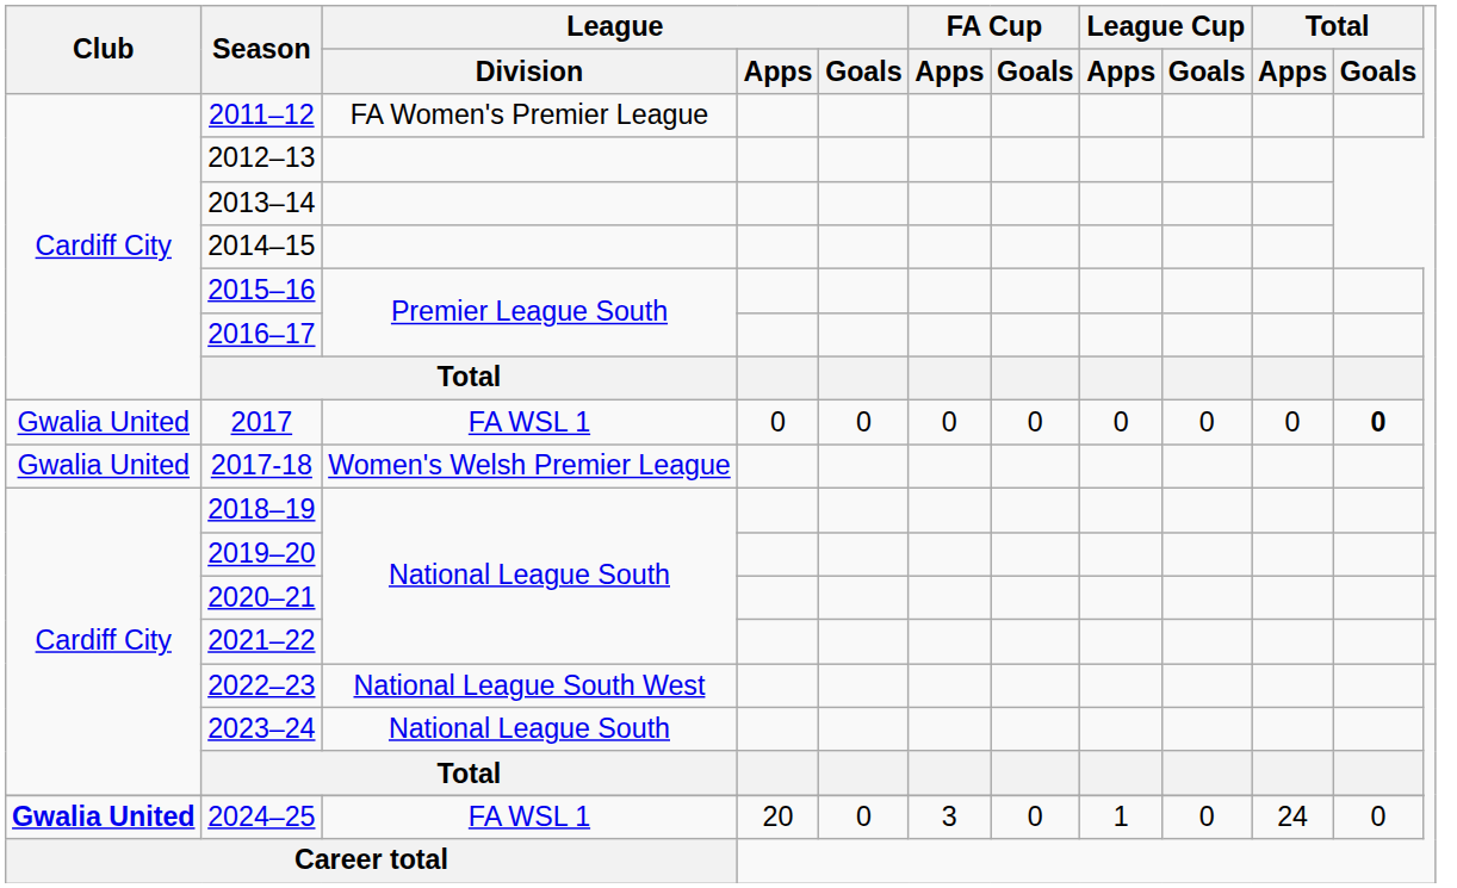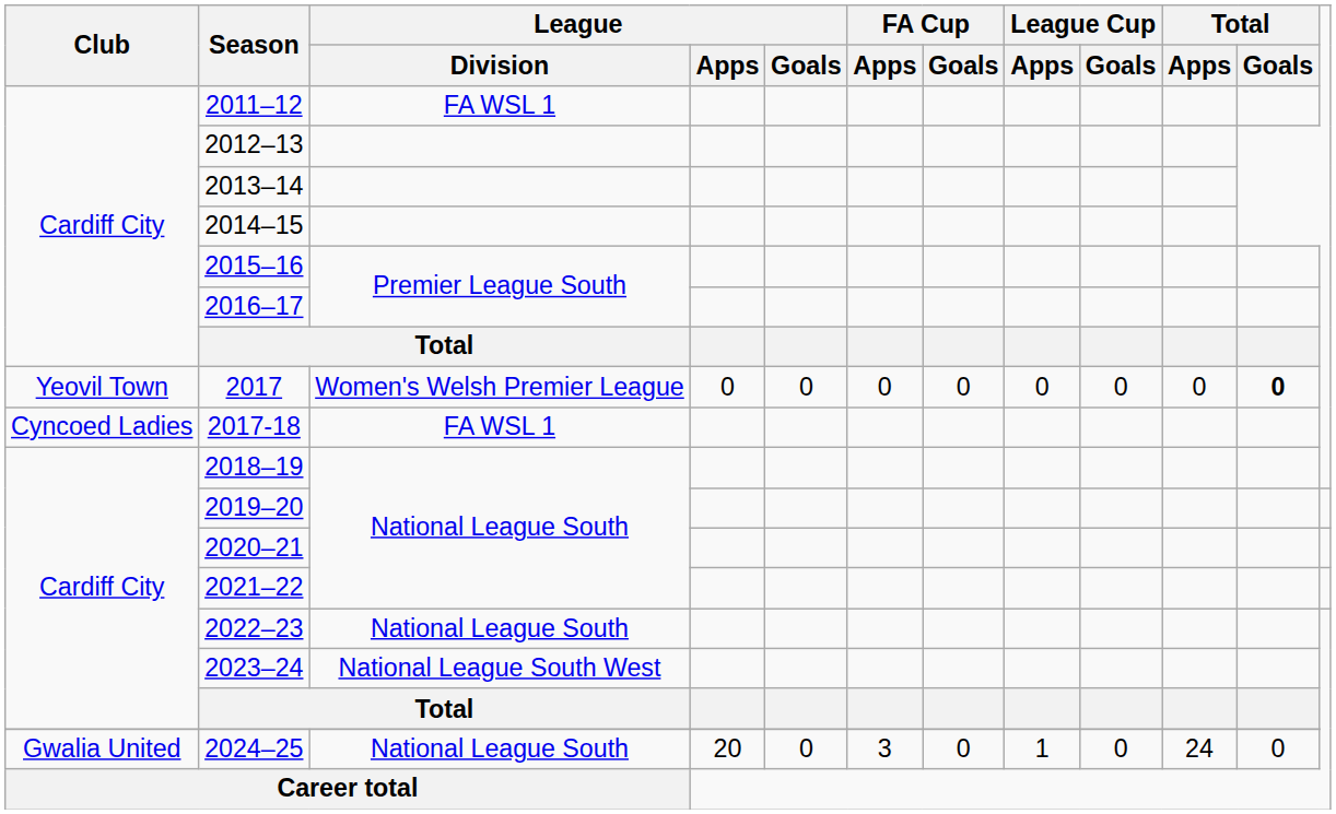 <table class="wikitable" style="text-align:center">
 <tr>
 <th rowspan="2">Club</th>
 <th rowspan="2">Season</th>
 <th colspan="3">League</th>
 <th colspan="2">FA Cup</th>
 <th colspan="2">League Cup</th>
 <th colspan="2">Total</th>
 </tr>
 <tr>
 <th>Division</th>
 <th>Apps</th>
 <th>Goals</th>
 <th>Apps</th>
 <th>Goals</th>
 <th>Apps</th>
 <th>Goals</th>
 <th>Apps</th>
 <th>Goals</th>
 </tr>
 <tr>
 <td rowspan="7"><a href='#'>Cardiff City</a></td>
 <td><a href='#'>2011–12</a></td>
-<td>FA Women's Premier League</td>
+<td><a href='#'>FA WSL 1</a></td>
 <td></td>
 <td></td>
 <td></td>
 <td></td>
 <td></td>
 <td></td>
 <td></td>
 <td></td>
 </tr>
 <tr>
 <td>2012–13</td>
 <td></td>
 <td></td>
 <td></td>
 <td></td>
 <td></td>
 <td></td>
 <td></td>
 <td></td>
 </tr>
 <tr>
 <td>2013–14</td>
 <td></td>
 <td></td>
 <td></td>
 <td></td>
 <td></td>
 <td></td>
 <td></td>
 <td></td>
 </tr>
 <tr>
 <td>2014–15</td>
 <td></td>
 <td></td>
 <td></td>
 <td></td>
 <td></td>
 <td></td>
 <td></td>
 <td></td>
 </tr>
 <tr>
 <td><a href='#'>2015–16</a></td>
 <td rowspan="2"><a href='#'>Premier League South</a></td>
 <td></td>
 <td></td>
 <td></td>
 <td></td>
 <td></td>
 <td></td>
 <td></td>
 <td></td>
 </tr>
 <tr>
 <td><a href='#'>2016–17</a></td>
 <td></td>
 <td></td>
 <td></td>
 <td></td>
 <td></td>
 <td></td>
 <td></td>
 <td></td>
 </tr>
 <tr>
 <th colspan="2">Total</th>
 <th></th>
 <th></th>
 <th></th>
 <th></th>
 <th></th>
 <th></th>
 <th></th>
 <th></th>
 </tr>
 <tr>
-<td><a href='#'>Gwalia United</a></td>
+<td><a href='#'>Yeovil Town</a></td>
 <td><a href='#'>2017</a></td>
-<td><a href='#'>FA WSL 1</a></td>
+<td><a href='#'>Women's Welsh Premier League</a></td>
 <td>0</td>
 <td>0</td>
 <td>0</td>
 <td>0</td>
 <td>0</td>
 <td>0</td>
 <td>0</td>
 <td><strong>0</strong></td>
 </tr>
 <tr>
-<td><a href='#'>Gwalia United</a></td>
+<td><a href='#'>Cyncoed Ladies</a></td>
 <td><a href='#'>2017-18</a></td>
-<td><a href='#'>Women's Welsh Premier League</a></td>
+<td><a href='#'>FA WSL 1</a></td>
 <td></td>
 <td></td>
 <td></td>
 <td></td>
 <td></td>
 <td></td>
 <td></td>
 <td></td>
 </tr>
 <tr>
 <td rowspan="7"><a href='#'>Cardiff City</a></td>
 <td><a href='#'>2018–19</a></td>
 <td rowspan="4"><a href='#'>National League South</a></td>
 <td></td>
 <td></td>
 <td></td>
 <td></td>
 <td></td>
 <td></td>
 <td></td>
 <td></td>
 </tr>
 <tr>
 <td><a href='#'>2019–20</a></td>
 <td></td>
 <td></td>
 <td></td>
 <td></td>
 <td></td>
 <td></td>
 <td></td>
 <td></td>
 <td></td>
 </tr>
 <tr>
 <td><a href='#'>2020–21</a></td>
 <td></td>
 <td></td>
 <td></td>
 <td></td>
 <td></td>
 <td></td>
 <td></td>
 <td></td>
 <td></td>
 </tr>
 <tr>
 <td><a href='#'>2021–22</a></td>
 <td></td>
 <td></td>
 <td></td>
 <td></td>
 <td></td>
 <td></td>
 <td></td>
 <td></td>
 <td></td>
 </tr>
 <tr>
 <td><a href='#'>2022–23</a></td>
-<td><a href='#'>National League South West</a></td>
+<td><a href='#'>National League South</a></td>
 <td></td>
 <td></td>
 <td></td>
 <td></td>
 <td></td>
 <td></td>
 <td></td>
 <td></td>
 </tr>
 <tr>
 <td><a href='#'>2023–24</a></td>
-<td><a href='#'>National League South</a></td>
+<td><a href='#'>National League South West</a></td>
 <td></td>
 <td></td>
 <td></td>
 <td></td>
 <td></td>
 <td></td>
 <td></td>
 <td></td>
 </tr>
 <tr>
 <th colspan="2">Total</th>
 <th></th>
 <th></th>
 <th></th>
 <th></th>
 <th></th>
 <th></th>
 <th></th>
 <th></th>
 </tr>
 <tr>
 </tr>
 <tr>
-<td><strong><a href='#'>Gwalia United</a></strong></td>
+<td><a href='#'>Gwalia United</a></td>
 <td><a href='#'>2024–25</a></td>
-<td><a href='#'>FA WSL 1</a></td>
+<td><a href='#'>National League South</a></td>
 <td>20</td>
 <td>0</td>
 <td>3</td>
 <td>0</td>
 <td>1</td>
 <td>0</td>
 <td>24</td>
 <td>0</td>
 </tr>
 <tr>
 <th colspan="3">Career total</th>
 </tr>
 </table>
